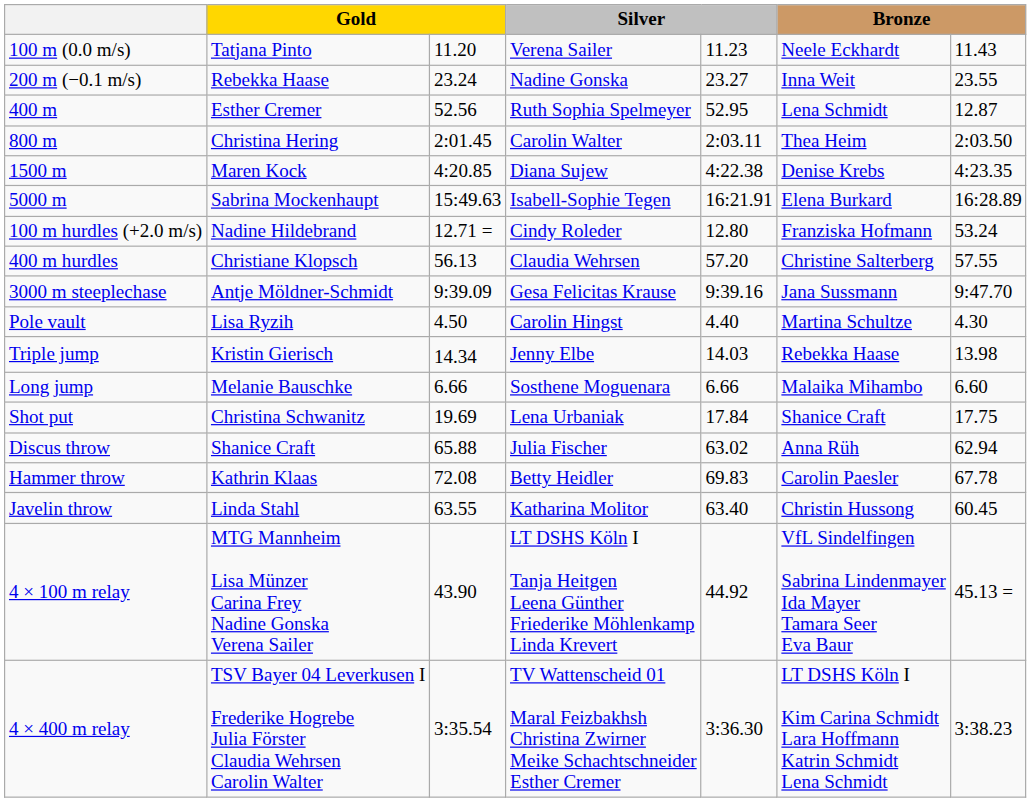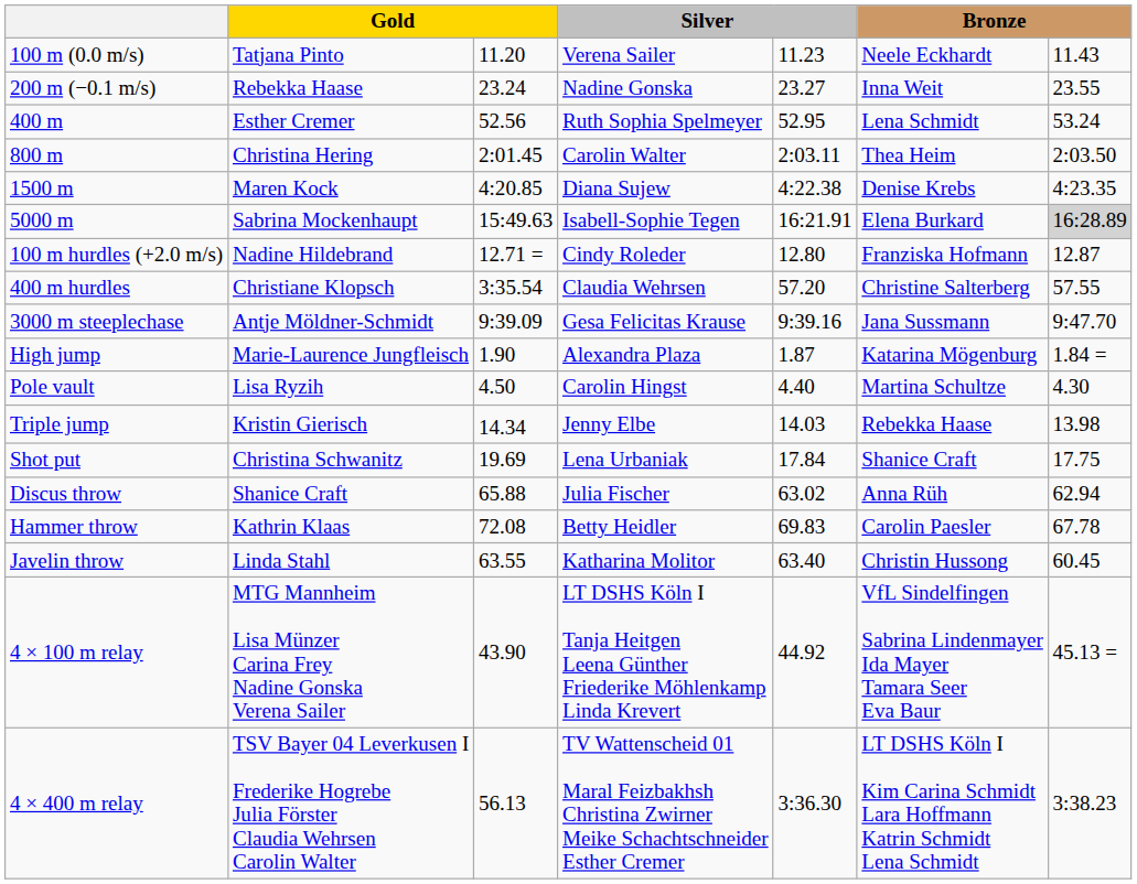 <table class="wikitable">
 <tr>
 <th></th>
 <th style="background:gold;" colspan=2>Gold</th>
 <th style="background:silver;" colspan=2>Silver</th>
 <th style="background:#cc9966;" colspan=2>Bronze</th>
 </tr>
 <tr>
 <td><a href='#'>100 m</a> (0.0 m/s)</td>
 <td><a href='#'>Tatjana Pinto</a></td>
 <td>11.20 </td>
 <td><a href='#'>Verena Sailer</a></td>
 <td>11.23</td>
 <td><a href='#'>Neele Eckhardt</a></td>
 <td>11.43</td>
 </tr>
 <tr>
 <td><a href='#'>200 m</a> (−0.1 m/s)</td>
 <td><a href='#'>Rebekka Haase</a></td>
 <td>23.24</td>
 <td><a href='#'>Nadine Gonska</a></td>
 <td>23.27 </td>
 <td><a href='#'>Inna Weit</a></td>
 <td>23.55</td>
 </tr>
 <tr>
 <td><a href='#'>400 m</a></td>
 <td><a href='#'>Esther Cremer</a></td>
 <td>52.56</td>
 <td><a href='#'>Ruth Sophia Spelmeyer</a></td>
 <td>52.95</td>
 <td><a href='#'>Lena Schmidt</a></td>
-<td>12.87 </td>
+<td>53.24</td>
 </tr>
 <tr>
 <td><a href='#'>800 m</a></td>
 <td><a href='#'>Christina Hering</a></td>
 <td>2:01.45 </td>
 <td><a href='#'>Carolin Walter</a></td>
 <td>2:03.11 </td>
 <td><a href='#'>Thea Heim</a></td>
 <td>2:03.50</td>
 </tr>
 <tr>
 <td><a href='#'>1500 m</a></td>
 <td><a href='#'>Maren Kock</a></td>
 <td>4:20.85</td>
 <td><a href='#'>Diana Sujew</a></td>
 <td>4:22.38</td>
 <td><a href='#'>Denise Krebs</a></td>
 <td>4:23.35</td>
 </tr>
 <tr>
 <td><a href='#'>5000 m</a></td>
 <td><a href='#'>Sabrina Mockenhaupt</a></td>
 <td>15:49.63</td>
 <td><a href='#'>Isabell-Sophie Tegen</a></td>
 <td>16:21.91</td>
 <td><a href='#'>Elena Burkard</a></td>
-<td>16:28.89</td>
+<td style="background: lightgrey;">16:28.89</td>
 </tr>
 <tr>
 <td><a href='#'>100 m hurdles</a> (+2.0 m/s)</td>
 <td><a href='#'>Nadine Hildebrand</a></td>
 <td>12.71 =</td>
 <td><a href='#'>Cindy Roleder</a></td>
 <td>12.80 </td>
 <td><a href='#'>Franziska Hofmann</a></td>
-<td>53.24</td>
+<td>12.87 </td>
 </tr>
 <tr>
 <td><a href='#'>400 m hurdles</a></td>
 <td><a href='#'>Christiane Klopsch</a></td>
-<td>56.13</td>
+<td>3:35.54 </td>
 <td><a href='#'>Claudia Wehrsen</a></td>
 <td>57.20 </td>
 <td><a href='#'>Christine Salterberg</a></td>
 <td>57.55 </td>
 </tr>
 <tr>
 <td><a href='#'>3000 m steeplechase</a></td>
 <td><a href='#'>Antje Möldner-Schmidt</a></td>
 <td>9:39.09</td>
 <td><a href='#'>Gesa Felicitas Krause</a></td>
 <td>9:39.16</td>
 <td><a href='#'>Jana Sussmann</a></td>
 <td>9:47.70</td>
+</tr>
+<tr>
+<td><a href='#'>High jump</a></td>
+<td><a href='#'>Marie-Laurence Jungfleisch</a></td>
+<td>1.90</td>
+<td><a href='#'>Alexandra Plaza</a></td>
+<td>1.87 </td>
+<td><a href='#'>Katarina Mögenburg</a></td>
+<td>1.84 =</td>
 </tr>
 <tr>
 <td><a href='#'>Pole vault</a></td>
 <td><a href='#'>Lisa Ryzih</a></td>
 <td>4.50</td>
 <td><a href='#'>Carolin Hingst</a></td>
 <td>4.40</td>
 <td><a href='#'>Martina Schultze</a></td>
 <td>4.30</td>
 </tr>
 <tr>
 <td><a href='#'>Triple jump</a></td>
 <td><a href='#'>Kristin Gierisch</a></td>
 <td>14.34 <sup></sup></td>
 <td><a href='#'>Jenny Elbe</a></td>
 <td>14.03</td>
 <td><a href='#'>Rebekka Haase</a></td>
 <td>13.98</td>
-</tr>
-<tr>
-<td><a href='#'>Long jump</a></td>
-<td><a href='#'>Melanie Bauschke</a></td>
-<td>6.66</td>
-<td><a href='#'>Sosthene Moguenara</a></td>
-<td>6.66</td>
-<td><a href='#'>Malaika Mihambo</a></td>
-<td>6.60</td>
 </tr>
 <tr>
 <td><a href='#'>Shot put</a></td>
 <td><a href='#'>Christina Schwanitz</a></td>
 <td>19.69</td>
 <td><a href='#'>Lena Urbaniak</a></td>
 <td>17.84 </td>
 <td><a href='#'>Shanice Craft</a></td>
 <td>17.75 </td>
 </tr>
 <tr>
 <td><a href='#'>Discus throw</a></td>
 <td><a href='#'>Shanice Craft</a></td>
 <td>65.88 </td>
 <td><a href='#'>Julia Fischer</a></td>
 <td>63.02</td>
 <td><a href='#'>Anna Rüh</a></td>
 <td>62.94</td>
 </tr>
 <tr>
 <td><a href='#'>Hammer throw</a></td>
 <td><a href='#'>Kathrin Klaas</a></td>
 <td>72.08</td>
 <td><a href='#'>Betty Heidler</a></td>
 <td>69.83</td>
 <td><a href='#'>Carolin Paesler</a></td>
 <td>67.78</td>
 </tr>
 <tr>
 <td><a href='#'>Javelin throw</a></td>
 <td><a href='#'>Linda Stahl</a></td>
 <td>63.55</td>
 <td><a href='#'>Katharina Molitor</a></td>
 <td>63.40 </td>
 <td><a href='#'>Christin Hussong</a></td>
 <td>60.45</td>
 </tr>
 <tr>
 <td><a href='#'>4 × 100 m relay</a></td>
 <td><a href='#'>MTG Mannheim</a> <br><br><a href='#'>Lisa Münzer</a> <br> <a href='#'>Carina Frey</a> <br> <a href='#'>Nadine Gonska</a> <br> <a href='#'>Verena Sailer</a></td>
 <td>43.90 </td>
 <td><a href='#'>LT DSHS Köln</a> I <br><br><a href='#'>Tanja Heitgen</a> <br> <a href='#'>Leena Günther</a> <br> <a href='#'>Friederike Möhlenkamp</a> <br> <a href='#'>Linda Krevert</a></td>
 <td>44.92 </td>
 <td><a href='#'>VfL Sindelfingen</a> <br><br><a href='#'>Sabrina Lindenmayer</a> <br> <a href='#'>Ida Mayer</a> <br> <a href='#'>Tamara Seer</a> <br> <a href='#'>Eva Baur</a></td>
 <td>45.13 =</td>
 </tr>
 <tr>
 <td><a href='#'>4 × 400 m relay</a></td>
 <td><a href='#'>TSV Bayer 04 Leverkusen</a> I <br><br><a href='#'>Frederike Hogrebe</a> <br> <a href='#'>Julia Förster</a> <br> <a href='#'>Claudia Wehrsen</a> <br> <a href='#'>Carolin Walter</a></td>
-<td>3:35.54 </td>
+<td>56.13</td>
 <td><a href='#'>TV Wattenscheid 01</a> <br><br><a href='#'>Maral Feizbakhsh</a> <br> <a href='#'>Christina Zwirner</a> <br> <a href='#'>Meike Schachtschneider</a> <br> <a href='#'>Esther Cremer</a></td>
 <td>3:36.30</td>
 <td><a href='#'>LT DSHS Köln</a> I <br><br><a href='#'>Kim Carina Schmidt</a> <br> <a href='#'>Lara Hoffmann</a> <br> <a href='#'>Katrin Schmidt</a> <br> <a href='#'>Lena Schmidt</a></td>
 <td>3:38.23</td>
 </tr>
 </table>
